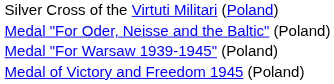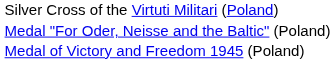 <table>
 <tr>
 <td></td>
 <td>Silver Cross of the <a href='#'>Virtuti Militari</a> (<a href='#'>Poland</a>)</td>
 </tr>
 <tr>
 <td></td>
 <td><a href='#'>Medal "For Oder, Neisse and the Baltic"</a> (Poland)</td>
 </tr>
 <tr>
 <td></td>
-<td><a href='#'>Medal "For Warsaw 1939-1945"</a> (Poland)</td>
-</tr>
-<tr>
-<td></td>
 <td><a href='#'>Medal of Victory and Freedom 1945</a> (Poland)</td>
 </tr>
 <tr>
 </tr>
 </table>
